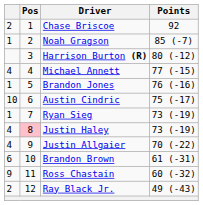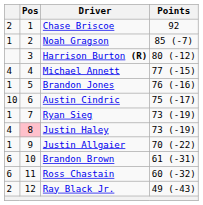 <table class="wikitable" style="font-size: 95%;">
 <tr>
 <th></th>
 <th>Pos</th>
 <th>Driver</th>
 <th>Points</th>
 </tr>
 <tr>
 <td align="left"> 2</td>
 <td style="text-align:center;">1</td>
 <td><a href='#'>Chase Briscoe</a></td>
 <td style="text-align:center;">92</td>
 </tr>
 <tr>
 <td align="left"> 1</td>
 <td style="text-align:center;">2</td>
 <td><a href='#'>Noah Gragson</a></td>
 <td style="text-align:center;">85 (-7)</td>
 </tr>
 <tr>
 <td align="left"></td>
 <td style="text-align:center;">3</td>
 <td><a href='#'>Harrison Burton</a> <strong>(R)</strong></td>
 <td style="text-align:center;">80 (-12)</td>
 </tr>
 <tr>
 <td align="left"> 4</td>
 <td style="text-align:center;">4</td>
 <td><a href='#'>Michael Annett</a></td>
 <td style="text-align:center;">77 (-15)</td>
 </tr>
 <tr>
 <td align="left"> 1</td>
 <td style="text-align:center;">5</td>
 <td><a href='#'>Brandon Jones</a></td>
 <td style="text-align:center;">76 (-16)</td>
 </tr>
 <tr>
 <td align="left"> 10</td>
 <td style="text-align:center;">6</td>
 <td><a href='#'>Austin Cindric</a></td>
 <td style="text-align:center;">75 (-17)</td>
 </tr>
 <tr>
 <td align="left"> 1</td>
 <td style="text-align:center;">7</td>
 <td><a href='#'>Ryan Sieg</a></td>
 <td style="text-align:center;">73 (-19)</td>
 </tr>
 <tr>
 <td align="left"> 4</td>
 <td style="background: pink; text-align:center;">8</td>
 <td><a href='#'>Justin Haley</a></td>
 <td style="text-align:center;">73 (-19)</td>
 </tr>
 <tr>
-<td align="left"> 4</td>
+<td align="left"> 1</td>
 <td style="text-align:center;">9</td>
 <td><a href='#'>Justin Allgaier</a></td>
 <td style="text-align:center;">70 (-22)</td>
 </tr>
 <tr>
 <td align="left"> 6</td>
 <td style="text-align:center;">10</td>
 <td><a href='#'>Brandon Brown</a></td>
 <td style="text-align:center;">61 (-31)</td>
 </tr>
 <tr>
-<td align="left"> 9</td>
+<td align="left"> 6</td>
 <td style="text-align:center;">11</td>
 <td><a href='#'>Ross Chastain</a></td>
 <td style="text-align:center;">60 (-32)</td>
 </tr>
 <tr>
 <td align="left"> 2</td>
 <td style="text-align:center;">12</td>
 <td><a href='#'>Ray Black Jr.</a></td>
 <td style="text-align:center;">49 (-43)</td>
 </tr>
 <tr class="sortbottom">
 <th colspan="4"></th>
 </tr>
 </table>
